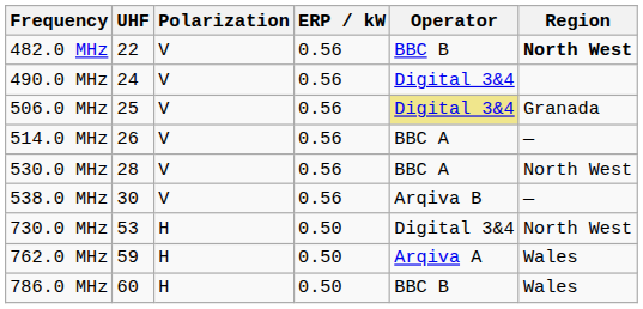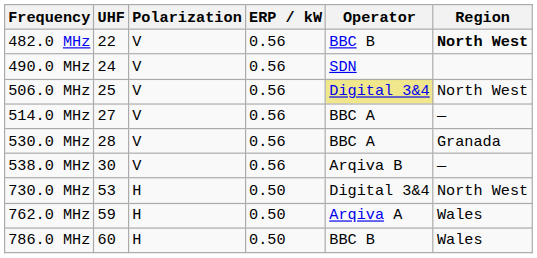 <table class="wikitable sortable">
 <tr>
 <th>Frequency</th>
 <th>UHF</th>
 <th>Polarization</th>
 <th>ERP / kW</th>
 <th>Operator</th>
 <th>Region</th>
 </tr>
 <tr>
 <td>482.0 <a href='#'>MHz</a></td>
 <td>22</td>
 <td>V</td>
 <td>0.56</td>
 <td><a href='#'>BBC</a> B</td>
 <td><strong>North West</strong></td>
 </tr>
 <tr>
 <td>490.0 MHz</td>
 <td>24</td>
 <td>V</td>
 <td>0.56</td>
-<td><a href='#'>Digital 3&4</a></td>
+<td><a href='#'>SDN</a></td>
 </tr>
 <tr>
 <td>506.0 MHz</td>
 <td>25</td>
 <td>V</td>
 <td>0.56</td>
 <td style="background: khaki;"><a href='#'>Digital 3&4</a></td>
-<td>Granada</td>
+<td>North West</td>
 </tr>
 <tr>
 <td>514.0 MHz</td>
-<td>26</td>
+<td>27</td>
 <td>V</td>
 <td>0.56</td>
 <td>BBC A</td>
 <td>—</td>
 </tr>
 <tr>
 <td>530.0 MHz</td>
 <td>28</td>
 <td>V</td>
 <td>0.56</td>
 <td>BBC A</td>
-<td>North West</td>
+<td>Granada</td>
 </tr>
 <tr>
 <td>538.0 MHz</td>
 <td>30</td>
 <td>V</td>
 <td>0.56</td>
 <td>Arqiva B</td>
 <td>—</td>
 </tr>
 <tr>
 <td>730.0 MHz</td>
 <td>53</td>
 <td>H</td>
 <td>0.50</td>
 <td>Digital 3&4</td>
 <td>North West</td>
 </tr>
 <tr>
 <td>762.0 MHz</td>
 <td>59</td>
 <td>H</td>
 <td>0.50</td>
 <td><a href='#'>Arqiva</a> A</td>
 <td>Wales</td>
 </tr>
 <tr>
 <td>786.0 MHz</td>
 <td>60</td>
 <td>H</td>
 <td>0.50</td>
 <td>BBC B</td>
 <td>Wales</td>
 </tr>
 </table>
